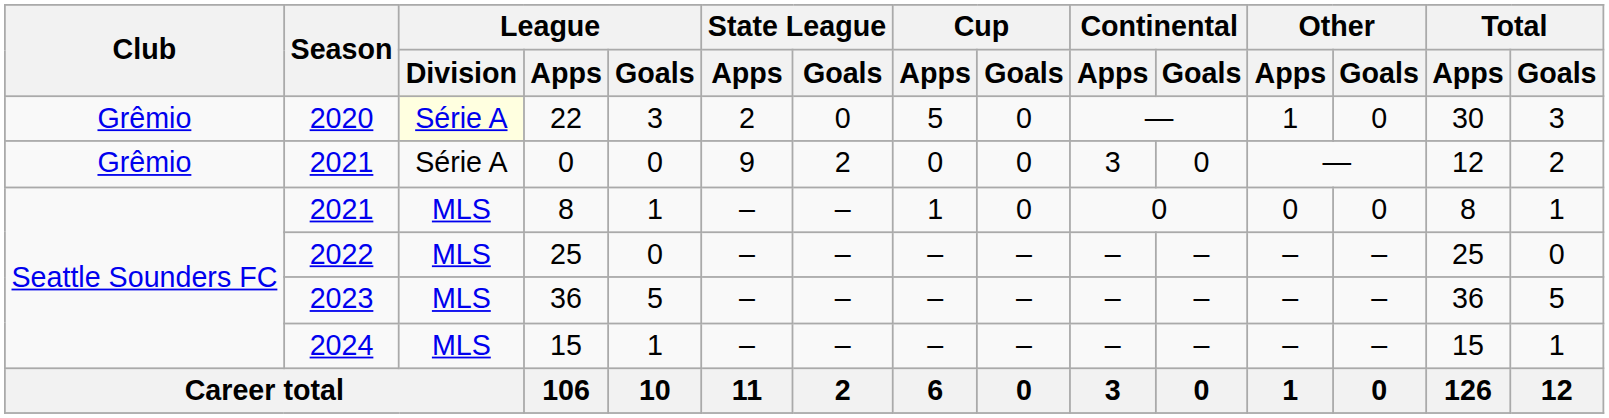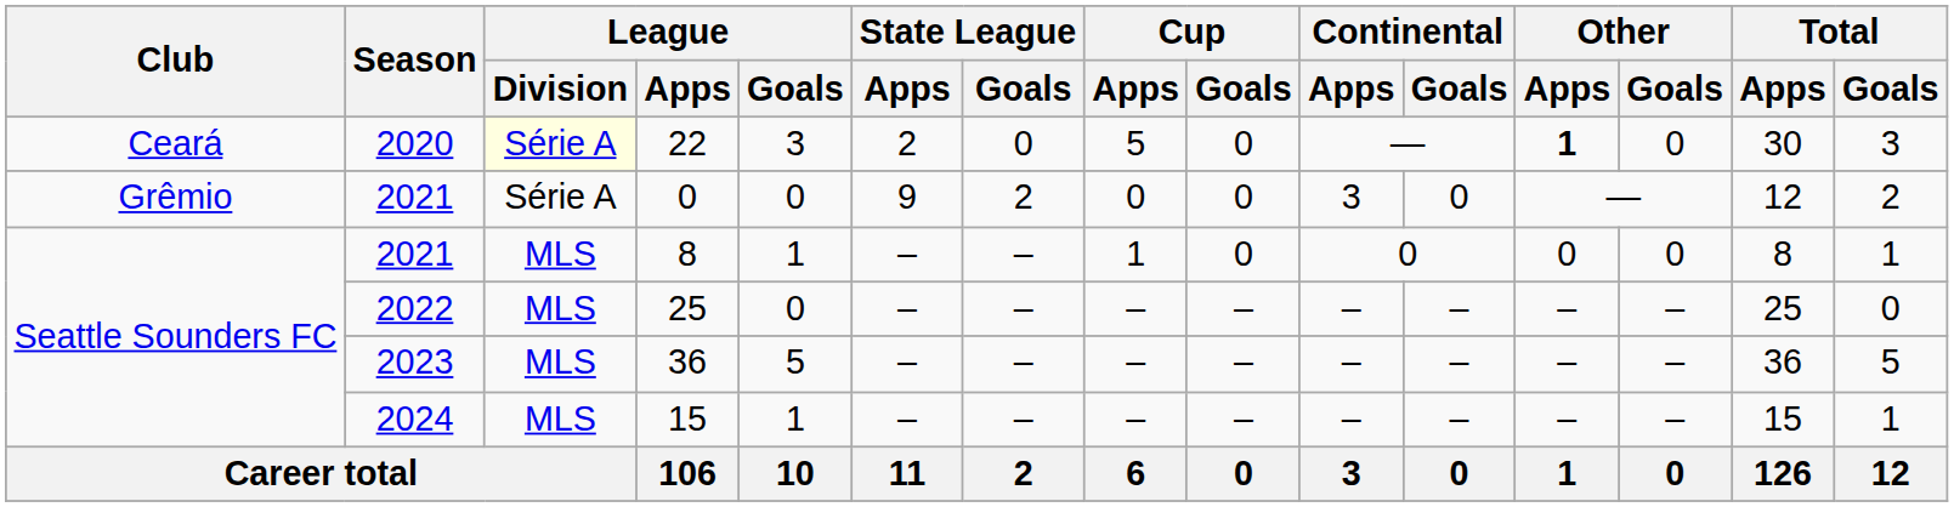 <table class="wikitable" style="text-align: center">
 <tr>
 <th rowspan="2">Club</th>
 <th rowspan="2">Season</th>
 <th colspan="3">League</th>
 <th colspan="2">State League</th>
 <th colspan="2">Cup</th>
 <th colspan="2">Continental</th>
 <th colspan="2">Other</th>
 <th colspan="2">Total</th>
 </tr>
 <tr>
 <th>Division</th>
 <th>Apps</th>
 <th>Goals</th>
 <th>Apps</th>
 <th>Goals</th>
 <th>Apps</th>
 <th>Goals</th>
 <th>Apps</th>
 <th>Goals</th>
 <th>Apps</th>
 <th>Goals</th>
 <th>Apps</th>
 <th>Goals</th>
 </tr>
 <tr>
-<td><a href='#'>Grêmio</a></td>
+<td><a href='#'>Ceará</a></td>
 <td><a href='#'>2020</a></td>
 <td style="background: lightyellow;"><a href='#'>Série A</a></td>
 <td>22</td>
 <td>3</td>
 <td>2</td>
 <td>0</td>
 <td>5</td>
 <td>0</td>
 <td colspan="2">—</td>
-<td>1</td>
+<td><strong>1</strong></td>
 <td>0</td>
 <td>30</td>
 <td>3</td>
 </tr>
 <tr>
 <td><a href='#'>Grêmio</a></td>
 <td><a href='#'>2021</a></td>
 <td>Série A</td>
 <td>0</td>
 <td>0</td>
 <td>9</td>
 <td>2</td>
 <td>0</td>
 <td>0</td>
 <td>3</td>
 <td>0</td>
 <td colspan="2">—</td>
 <td>12</td>
 <td>2</td>
 </tr>
 <tr>
 <td rowspan="4"><a href='#'>Seattle Sounders FC</a></td>
 <td><a href='#'>2021</a></td>
 <td><a href='#'>MLS</a></td>
 <td>8</td>
 <td>1</td>
 <td>–</td>
 <td>–</td>
 <td>1</td>
 <td>0</td>
 <td colspan="2">0</td>
 <td>0</td>
 <td>0</td>
 <td>8</td>
 <td>1</td>
 </tr>
 <tr>
 <td><a href='#'>2022</a></td>
 <td><a href='#'>MLS</a></td>
 <td>25</td>
 <td>0</td>
 <td>–</td>
 <td>–</td>
 <td>–</td>
 <td>–</td>
 <td>–</td>
 <td>–</td>
 <td>–</td>
 <td>–</td>
 <td>25</td>
 <td>0</td>
 </tr>
 <tr>
 <td><a href='#'>2023</a></td>
 <td><a href='#'>MLS</a></td>
 <td>36</td>
 <td>5</td>
 <td>–</td>
 <td>–</td>
 <td>–</td>
 <td>–</td>
 <td>–</td>
 <td>–</td>
 <td>–</td>
 <td>–</td>
 <td>36</td>
 <td>5</td>
 </tr>
 <tr>
 <td><a href='#'>2024</a></td>
 <td><a href='#'>MLS</a></td>
 <td>15</td>
 <td>1</td>
 <td>–</td>
 <td>–</td>
 <td>–</td>
 <td>–</td>
 <td>–</td>
 <td>–</td>
 <td>–</td>
 <td>–</td>
 <td>15</td>
 <td>1</td>
 </tr>
 <tr>
 <th colspan="3"><strong>Career total</strong></th>
 <th>106</th>
 <th>10</th>
 <th>11</th>
 <th>2</th>
 <th>6</th>
 <th>0</th>
 <th>3</th>
 <th>0</th>
 <th>1</th>
 <th>0</th>
 <th>126</th>
 <th>12</th>
 </tr>
 </table>
